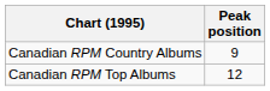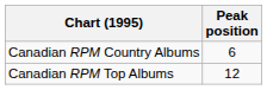 <table class="wikitable">
 <tr>
 <th>Chart (1995)</th>
 <th>Peak<br>position</th>
 </tr>
 <tr>
 <td>Canadian <em>RPM</em> Country Albums</td>
-<td align="center">9</td>
+<td align="center">6</td>
 </tr>
 <tr>
 <td>Canadian <em>RPM</em> Top Albums</td>
 <td align="center">12</td>
 </tr>
 </table>
